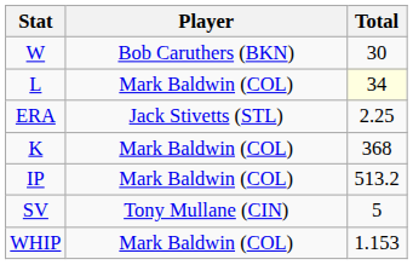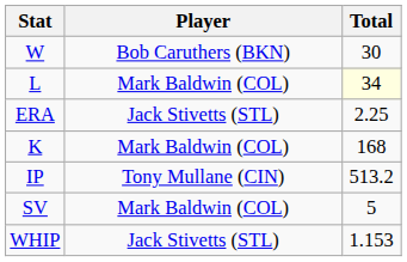 <table class="wikitable" style="text-align:center;">
 <tr>
 <th style="width:15%;">Stat</th>
 <th>Player</th>
 <th style="width:15%;">Total</th>
 </tr>
 <tr>
 <td><a href='#'>W</a></td>
 <td><a href='#'>Bob Caruthers</a> (<a href='#'>BKN</a>)</td>
 <td>30</td>
 </tr>
 <tr>
 <td><a href='#'>L</a></td>
 <td><a href='#'>Mark Baldwin</a> (<a href='#'>COL</a>)</td>
 <td style="background: lightyellow;">34</td>
 </tr>
 <tr>
 <td><a href='#'>ERA</a></td>
 <td><a href='#'>Jack Stivetts</a> (<a href='#'>STL</a>)</td>
 <td>2.25</td>
 </tr>
 <tr>
 <td><a href='#'>K</a></td>
 <td><a href='#'>Mark Baldwin</a> (<a href='#'>COL</a>)</td>
-<td>368</td>
+<td>168</td>
 </tr>
 <tr>
 <td><a href='#'>IP</a></td>
-<td><a href='#'>Mark Baldwin</a> (<a href='#'>COL</a>)</td>
+<td><a href='#'>Tony Mullane</a> (<a href='#'>CIN</a>)</td>
 <td>513.2</td>
 </tr>
 <tr>
 <td><a href='#'>SV</a></td>
-<td><a href='#'>Tony Mullane</a> (<a href='#'>CIN</a>)</td>
+<td><a href='#'>Mark Baldwin</a> (<a href='#'>COL</a>)</td>
 <td>5</td>
 </tr>
 <tr>
 <td><a href='#'>WHIP</a></td>
-<td><a href='#'>Mark Baldwin</a> (<a href='#'>COL</a>)</td>
+<td><a href='#'>Jack Stivetts</a> (<a href='#'>STL</a>)</td>
 <td>1.153</td>
 </tr>
 </table>
